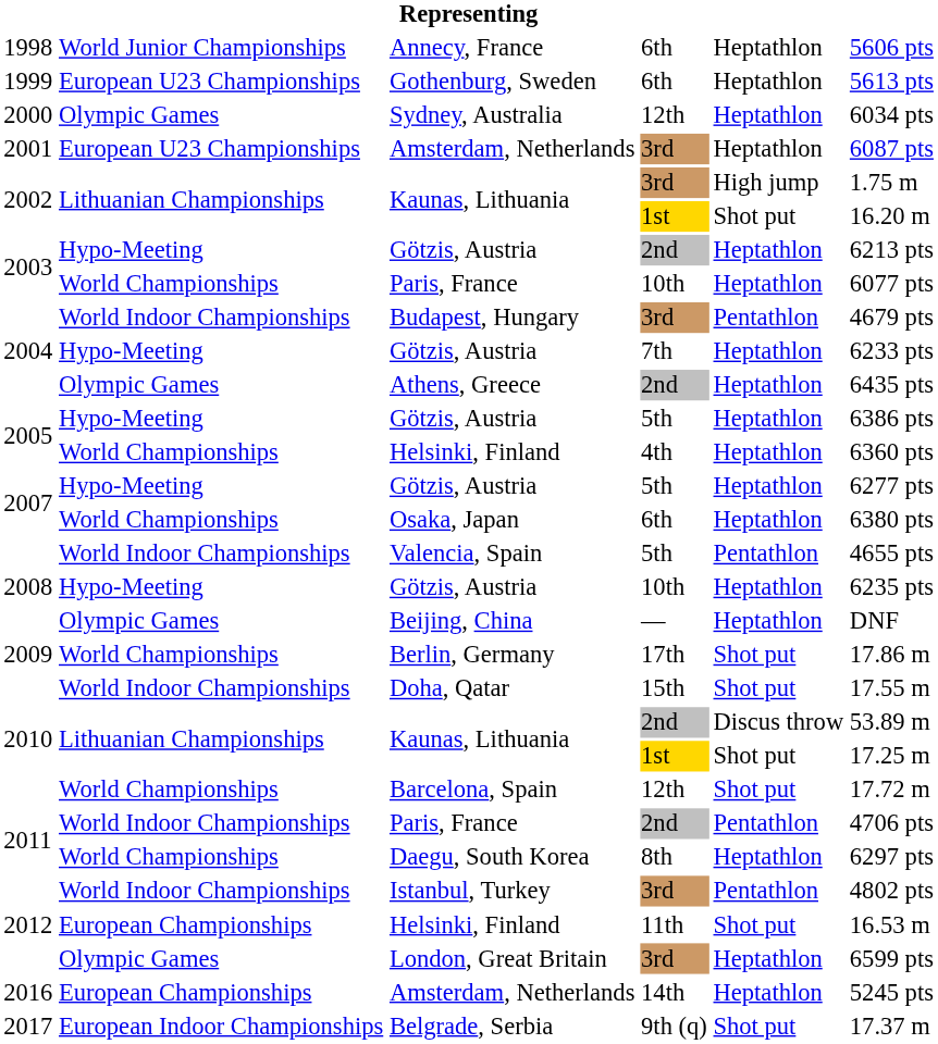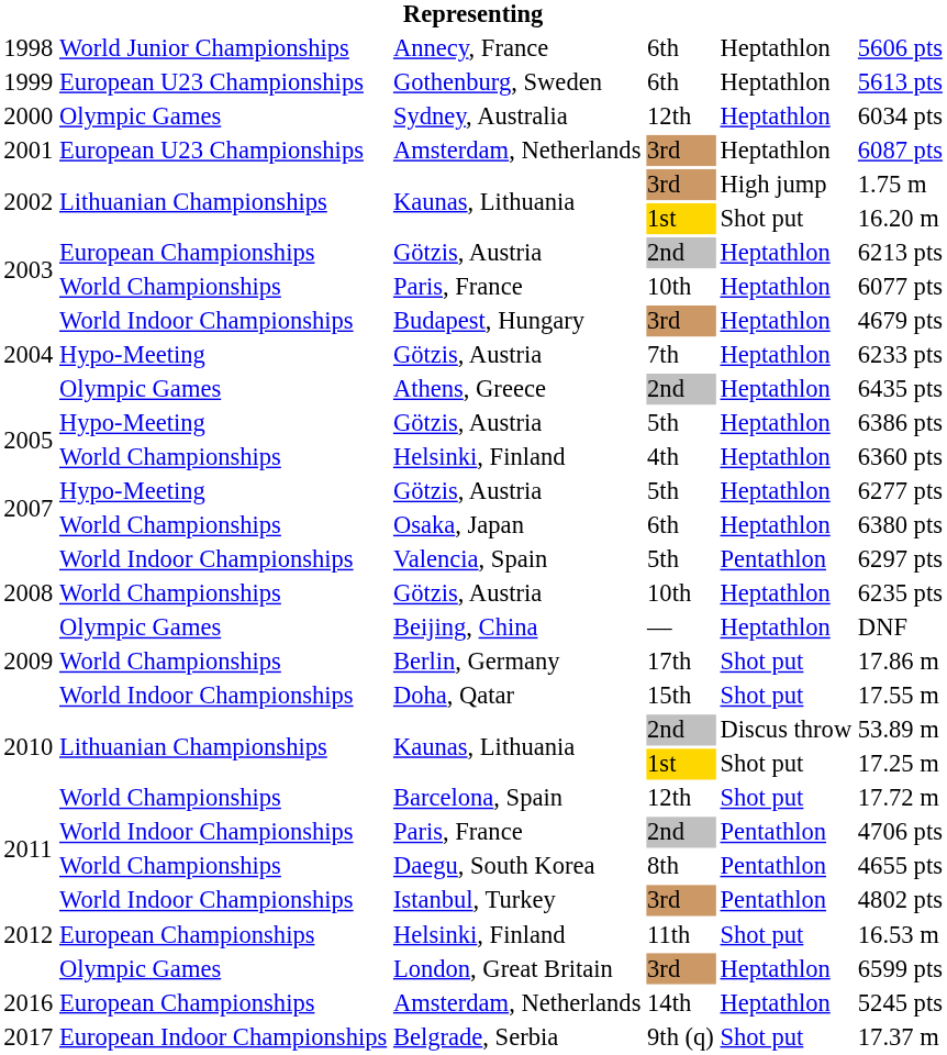 <table>
 <tr>
 <th colspan="6">Representing </th>
 </tr>
 <tr>
 <td>1998</td>
 <td><a href='#'>World Junior Championships</a></td>
 <td><a href='#'>Annecy</a>, France</td>
 <td>6th</td>
 <td>Heptathlon</td>
 <td><a href='#'>5606 pts</a></td>
 </tr>
 <tr>
 <td>1999</td>
 <td><a href='#'>European U23 Championships</a></td>
 <td><a href='#'>Gothenburg</a>, Sweden</td>
 <td>6th</td>
 <td>Heptathlon</td>
 <td><a href='#'>5613 pts</a></td>
 </tr>
 <tr>
 <td>2000</td>
 <td><a href='#'>Olympic Games</a></td>
 <td><a href='#'>Sydney</a>, Australia</td>
 <td>12th</td>
 <td><a href='#'>Heptathlon</a></td>
 <td>6034 pts</td>
 </tr>
 <tr>
 <td>2001</td>
 <td><a href='#'>European U23 Championships</a></td>
 <td><a href='#'>Amsterdam</a>, Netherlands</td>
 <td bgcolor="cc9966">3rd</td>
 <td>Heptathlon</td>
 <td><a href='#'>6087 pts</a></td>
 </tr>
 <tr>
 <td rowspan=2>2002</td>
 <td rowspan=2><a href='#'>Lithuanian Championships</a></td>
 <td rowspan=2><a href='#'>Kaunas</a>, Lithuania</td>
 <td style="background:#c96;">3rd</td>
 <td>High jump</td>
 <td>1.75 m</td>
 </tr>
 <tr>
 <td bgcolor=gold>1st</td>
 <td>Shot put</td>
 <td>16.20 m</td>
 </tr>
 <tr>
 <td rowspan=2>2003</td>
-<td><a href='#'>Hypo-Meeting</a></td>
+<td><a href='#'>European Championships</a></td>
 <td><a href='#'>Götzis</a>, Austria</td>
 <td style="background:silver;">2nd</td>
 <td><a href='#'>Heptathlon</a></td>
 <td>6213 pts</td>
 </tr>
 <tr>
 <td><a href='#'>World Championships</a></td>
 <td><a href='#'>Paris</a>, France</td>
 <td>10th</td>
 <td><a href='#'>Heptathlon</a></td>
 <td>6077 pts</td>
 </tr>
 <tr>
 <td rowspan=3>2004</td>
 <td><a href='#'>World Indoor Championships</a></td>
 <td><a href='#'>Budapest</a>, Hungary</td>
 <td style="background:#c96;">3rd</td>
-<td><a href='#'>Pentathlon</a></td>
+<td><a href='#'>Heptathlon</a></td>
 <td>4679 pts</td>
 </tr>
 <tr>
 <td><a href='#'>Hypo-Meeting</a></td>
 <td><a href='#'>Götzis</a>, Austria</td>
 <td>7th</td>
 <td><a href='#'>Heptathlon</a></td>
 <td>6233 pts</td>
 </tr>
 <tr>
 <td><a href='#'>Olympic Games</a></td>
 <td><a href='#'>Athens</a>, Greece</td>
 <td style="background:silver;">2nd</td>
 <td><a href='#'>Heptathlon</a></td>
 <td>6435 pts</td>
 </tr>
 <tr>
 <td rowspan=2>2005</td>
 <td><a href='#'>Hypo-Meeting</a></td>
 <td><a href='#'>Götzis</a>, Austria</td>
 <td>5th</td>
 <td><a href='#'>Heptathlon</a></td>
 <td>6386 pts</td>
 </tr>
 <tr>
 <td><a href='#'>World Championships</a></td>
 <td><a href='#'>Helsinki</a>, Finland</td>
 <td>4th</td>
 <td><a href='#'>Heptathlon</a></td>
 <td>6360 pts</td>
 </tr>
 <tr>
 <td rowspan=2>2007</td>
 <td><a href='#'>Hypo-Meeting</a></td>
 <td><a href='#'>Götzis</a>, Austria</td>
 <td>5th</td>
 <td><a href='#'>Heptathlon</a></td>
 <td>6277 pts</td>
 </tr>
 <tr>
 <td><a href='#'>World Championships</a></td>
 <td><a href='#'>Osaka</a>, Japan</td>
 <td>6th</td>
 <td><a href='#'>Heptathlon</a></td>
 <td>6380 pts</td>
 </tr>
 <tr>
 <td rowspan=3>2008</td>
 <td><a href='#'>World Indoor Championships</a></td>
 <td><a href='#'>Valencia</a>, Spain</td>
 <td>5th</td>
 <td><a href='#'>Pentathlon</a></td>
-<td>4655 pts</td>
+<td>6297 pts</td>
 </tr>
 <tr>
-<td><a href='#'>Hypo-Meeting</a></td>
+<td><a href='#'>World Championships</a></td>
 <td><a href='#'>Götzis</a>, Austria</td>
 <td>10th</td>
 <td><a href='#'>Heptathlon</a></td>
 <td>6235 pts</td>
 </tr>
 <tr>
 <td><a href='#'>Olympic Games</a></td>
 <td><a href='#'>Beijing</a>, <a href='#'>China</a></td>
 <td>—</td>
 <td><a href='#'>Heptathlon</a></td>
 <td>DNF</td>
 </tr>
 <tr>
 <td>2009</td>
 <td><a href='#'>World Championships</a></td>
 <td><a href='#'>Berlin</a>, Germany</td>
 <td>17th</td>
 <td><a href='#'>Shot put</a></td>
 <td>17.86 m</td>
 </tr>
 <tr>
 <td rowspan=4>2010</td>
 <td><a href='#'>World Indoor Championships</a></td>
 <td><a href='#'>Doha</a>, Qatar</td>
 <td>15th</td>
 <td><a href='#'>Shot put</a></td>
 <td>17.55 m</td>
 </tr>
 <tr>
 <td rowspan=2><a href='#'>Lithuanian Championships</a></td>
 <td rowspan=2><a href='#'>Kaunas</a>, Lithuania</td>
 <td style="background:silver;">2nd</td>
 <td>Discus throw</td>
 <td>53.89 m</td>
 </tr>
 <tr>
 <td style="background:gold;">1st</td>
 <td>Shot put</td>
 <td>17.25 m</td>
 </tr>
 <tr>
 <td><a href='#'>World Championships</a></td>
 <td><a href='#'>Barcelona</a>, Spain</td>
 <td>12th</td>
 <td><a href='#'>Shot put</a></td>
 <td>17.72 m</td>
 </tr>
 <tr>
 <td rowspan=2>2011</td>
 <td><a href='#'>World Indoor Championships</a></td>
 <td><a href='#'>Paris</a>, France</td>
 <td style="background:silver;">2nd</td>
 <td><a href='#'>Pentathlon</a></td>
 <td>4706 pts</td>
 </tr>
 <tr>
 <td><a href='#'>World Championships</a></td>
 <td><a href='#'>Daegu</a>, South Korea</td>
 <td>8th</td>
-<td><a href='#'>Heptathlon</a></td>
-<td>6297 pts</td>
+<td><a href='#'>Pentathlon</a></td>
+<td>4655 pts</td>
 </tr>
 <tr>
 <td rowspan=3>2012</td>
 <td><a href='#'>World Indoor Championships</a></td>
 <td><a href='#'>Istanbul</a>, Turkey</td>
 <td style="background:#c96;">3rd</td>
 <td><a href='#'>Pentathlon</a></td>
 <td>4802 pts</td>
 </tr>
 <tr>
 <td><a href='#'>European Championships</a></td>
 <td><a href='#'>Helsinki</a>, Finland</td>
 <td>11th</td>
 <td><a href='#'>Shot put</a></td>
 <td>16.53 m</td>
 </tr>
 <tr>
 <td><a href='#'>Olympic Games</a></td>
 <td><a href='#'>London</a>, Great Britain</td>
 <td bgcolor=CC9966>3rd</td>
 <td><a href='#'>Heptathlon</a></td>
 <td>6599 pts</td>
 </tr>
 <tr>
 <td>2016</td>
 <td><a href='#'>European Championships</a></td>
 <td><a href='#'>Amsterdam</a>, Netherlands</td>
 <td>14th</td>
 <td><a href='#'>Heptathlon</a></td>
 <td>5245 pts</td>
 </tr>
 <tr>
 <td>2017</td>
 <td><a href='#'>European Indoor Championships</a></td>
 <td><a href='#'>Belgrade</a>, Serbia</td>
 <td>9th (q)</td>
 <td><a href='#'>Shot put</a></td>
 <td>17.37 m</td>
 </tr>
 </table>
